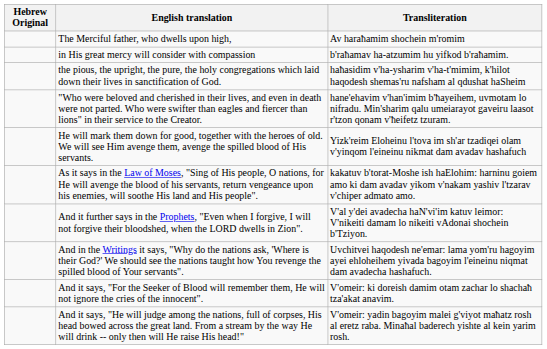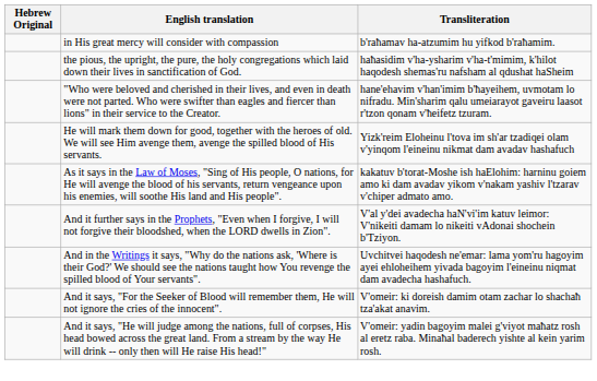 <table class="wikitable">
 <tr>
 <th>Hebrew Original</th>
 <th>English translation</th>
 <th>Transliteration</th>
-</tr>
-<tr>
-<td></td>
-<td>The Merciful father, who dwells upon high,</td>
-<td>Av haraħamim shochein m'romim</td>
 </tr>
 <tr>
 <td></td>
 <td>in His great mercy will consider with compassion</td>
 <td>b'raħamav ha-atzumim hu yifkod b'raħamim.</td>
 </tr>
 <tr>
 <td></td>
 <td>the pious, the upright, the pure, the holy congregations which laid down their lives in sanctification of God.</td>
 <td>haħasidim v'ha-ysharim v'ha-t'mimim, k'hilot haqodesh shemas'ru nafsham al qdushat haSheim</td>
 </tr>
 <tr>
 <td></td>
 <td>"Who were beloved and cherished in their lives, and even in death were not parted. Who were swifter than eagles and fiercer than lions" in their service to the Creator.</td>
 <td>hane'ehavim v'han'imim b'ħayeihem, uvmotam lo nifradu. Min'sharim qalu umeiarayot gaveiru laasot r'tzon qonam v'ħeifetz tzuram.</td>
 </tr>
 <tr>
 <td></td>
 <td>He will mark them down for good, together with the heroes of old. We will see Him avenge them, avenge the spilled blood of His servants.</td>
 <td>Yizk'reim Eloheinu l'tova im sh'ar tzadiqei olam v'yinqom l'eineinu nikmat dam avadav hashafuch</td>
 </tr>
 <tr>
 <td></td>
 <td>As it says in the <a href='#'>Law of Moses</a>, "Sing of His people, O nations, for He will avenge the blood of his servants, return vengeance upon his enemies, will soothe His land and His people".</td>
 <td>kakatuv b'torat-Moshe ish haElohim: harninu goiem amo ki dam avadav yikom v'nakam yashiv l'tzarav v'chiper admato amo.</td>
 </tr>
 <tr>
 <td></td>
 <td>And it further says in the <a href='#'>Prophets</a>, "Even when I forgive, I will not forgive their bloodshed, when the LORD dwells in Zion".</td>
 <td>V'al y'dei avadecha haN'vi'im katuv leimor: V'nikeiti damam lo nikeiti vAdonai shochein b'Tziyon.</td>
 </tr>
 <tr>
 <td></td>
 <td>And in the <a href='#'>Writings</a> it says, "Why do the nations ask, 'Where is their God?' We should see the nations taught how You revenge the spilled blood of Your servants".</td>
 <td>Uvchitvei haqodesh ne'emar: lama yom'ru hagoyim ayei ehloheihem yivada bagoyim l'eineinu niqmat dam avadecha hashafuch.</td>
 </tr>
 <tr>
 <td></td>
 <td>And it says, "For the Seeker of Blood will remember them, He will not ignore the cries of the innocent".</td>
 <td>V'omeir: ki doreish damim otam zachar lo shachaħ tza'akat anavim.</td>
 </tr>
 <tr>
 <td></td>
 <td>And it says, "He will judge among the nations, full of corpses, His head bowed across the great land. From a stream by the way He will drink -- only then will He raise His head!"</td>
 <td>V'omeir: yadin bagoyim malei g'viyot maħatz rosh al eretz raba. Minaħal baderech yishte al kein yarim rosh.</td>
 </tr>
 </table>
